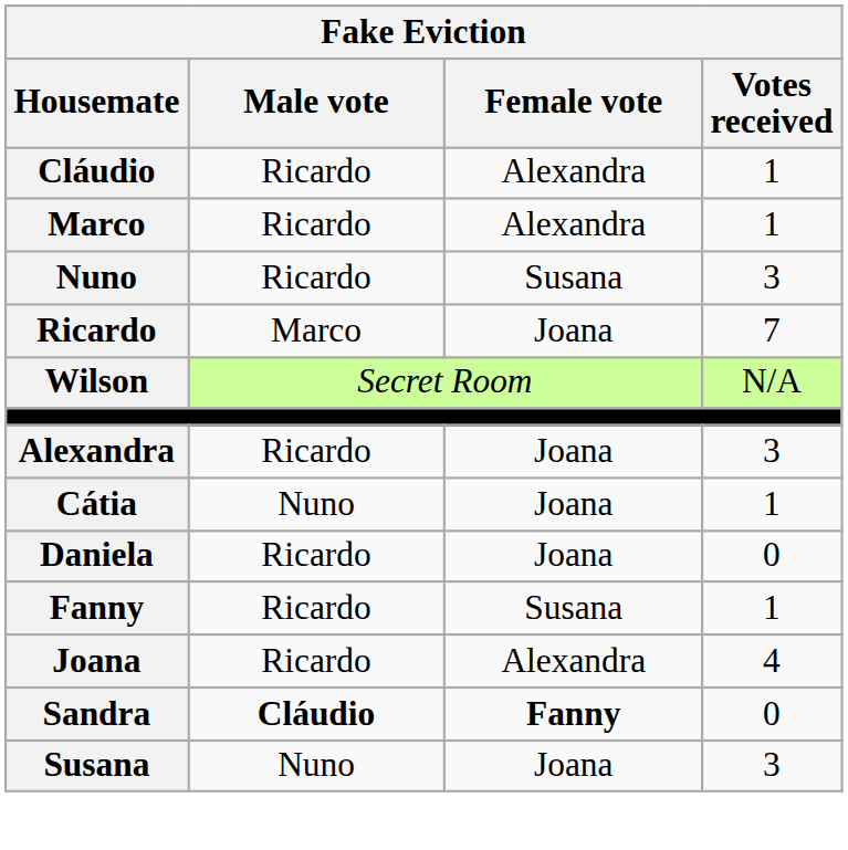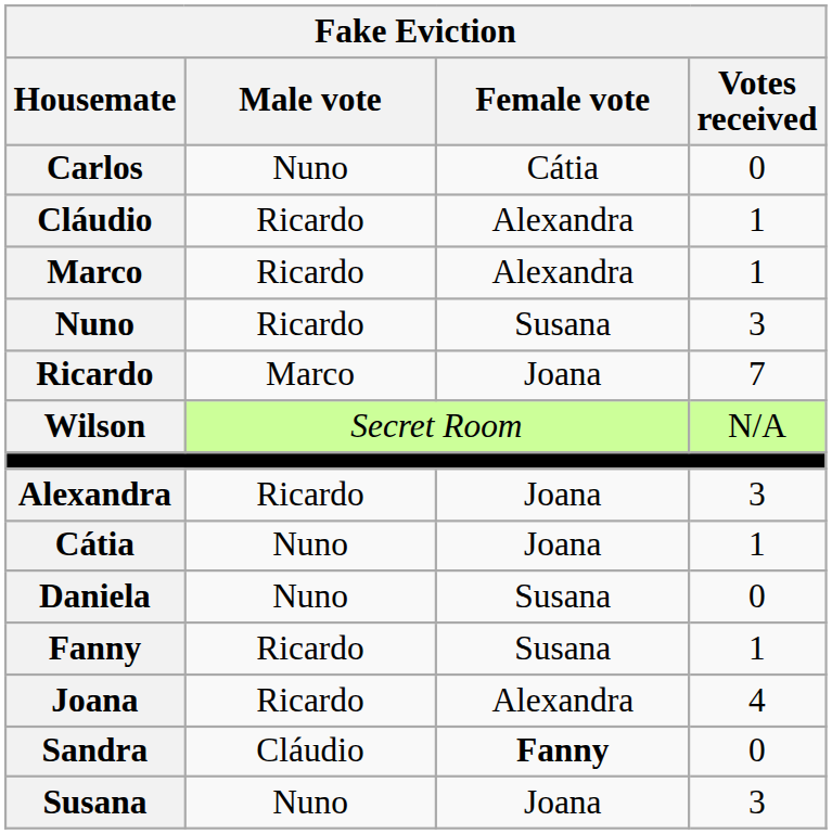 <table class="wikitable" style="text-align:center; font-size:90%; line-height:15px;">
 <tr>
 <th colspan=4>Fake Eviction</th>
 </tr>
 <tr>
 <th>Housemate</th>
 <th width=100>Male vote</th>
 <th width=100>Female vote</th>
 <th>Votes<br>received</th>
+</tr>
+<tr>
+<th>Carlos</th>
+<td>Nuno</td>
+<td>Cátia</td>
+<td>0</td>
 </tr>
 <tr>
 <th>Cláudio</th>
 <td>Ricardo</td>
 <td>Alexandra</td>
 <td>1</td>
 </tr>
 <tr>
 <th>Marco</th>
 <td>Ricardo</td>
 <td>Alexandra</td>
 <td>1</td>
 </tr>
 <tr>
 <th>Nuno</th>
 <td>Ricardo</td>
 <td>Susana</td>
 <td>3</td>
 </tr>
 <tr>
 <th>Ricardo</th>
 <td>Marco</td>
 <td>Joana</td>
 <td>7</td>
 </tr>
 <tr>
 <th>Wilson</th>
 <td colspan=2 style="background-color: rgb(204, 255, 153);"><em>Secret Room</em></td>
 <td style="background-color: rgb(204, 255, 153);">N/A</td>
 </tr>
 <tr>
 <th style="background:#000;" colspan="4"></th>
 </tr>
 <tr>
 <th>Alexandra</th>
 <td>Ricardo</td>
 <td>Joana</td>
 <td>3</td>
 </tr>
 <tr>
 <th>Cátia</th>
 <td>Nuno</td>
 <td>Joana</td>
 <td>1</td>
 </tr>
 <tr>
 <th>Daniela</th>
-<td>Ricardo</td>
-<td>Joana</td>
+<td>Nuno</td>
+<td>Susana</td>
 <td>0</td>
 </tr>
 <tr>
 <th>Fanny</th>
 <td>Ricardo</td>
 <td>Susana</td>
 <td>1</td>
 </tr>
 <tr>
 <th>Joana</th>
 <td>Ricardo</td>
 <td>Alexandra</td>
 <td>4</td>
 </tr>
 <tr>
 <th>Sandra</th>
-<td><strong>Cláudio</strong></td>
+<td>Cláudio</td>
 <td><strong>Fanny</strong></td>
 <td>0</td>
 </tr>
 <tr>
 <th>Susana</th>
 <td>Nuno</td>
 <td>Joana</td>
 <td>3</td>
 </tr>
 </table>
